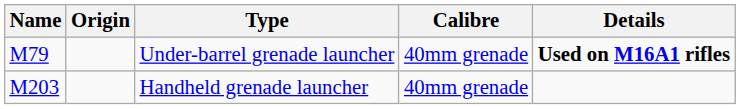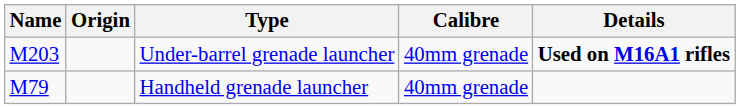 <table class="wikitable">
 <tr>
 <th>Name</th>
 <th>Origin</th>
 <th>Type</th>
 <th>Calibre</th>
 <th>Details</th>
 </tr>
 <tr>
-<td><a href='#'>M79</a></td>
+<td><a href='#'>M203</a></td>
 <td></td>
 <td><a href='#'>Under-barrel grenade launcher</a></td>
 <td><a href='#'>40mm grenade</a></td>
 <td><strong>Used on <a href='#'>M16A1</a> rifles</strong></td>
 </tr>
 <tr>
-<td><a href='#'>M203</a></td>
+<td><a href='#'>M79</a></td>
 <td></td>
 <td><a href='#'>Handheld grenade launcher</a></td>
 <td><a href='#'>40mm grenade</a></td>
 <td></td>
 </tr>
 </table>
